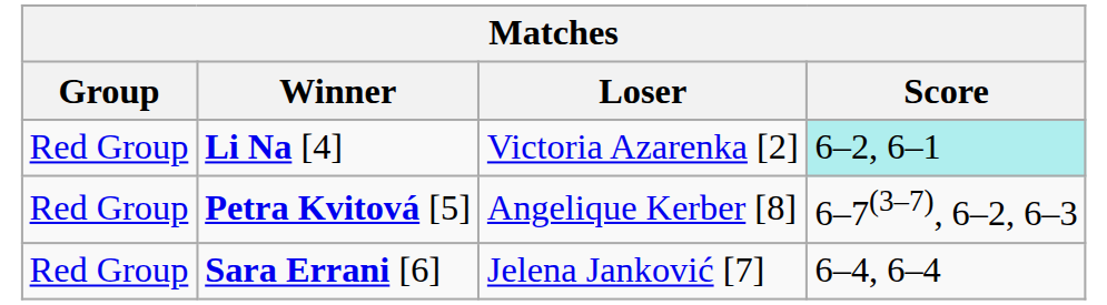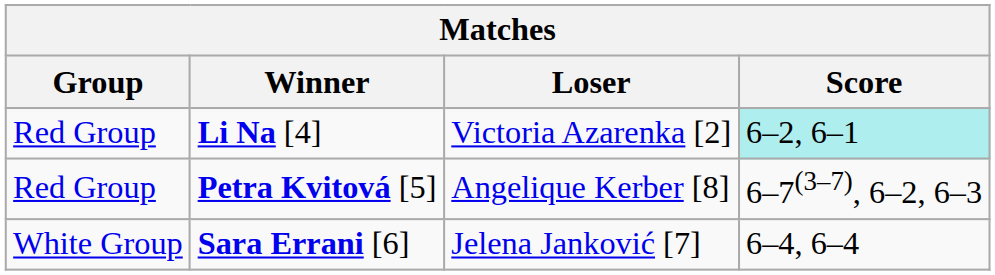 <table class="wikitable collapsible uncollapsed" style="margin:1em auto;">
 <tr>
 <th colspan=4>Matches</th>
 </tr>
 <tr>
 <th>Group</th>
 <th>Winner</th>
 <th>Loser</th>
 <th>Score</th>
 </tr>
 <tr align=left>
 <td><a href='#'>Red Group</a></td>
 <td> <strong><a href='#'>Li Na</a></strong> [4]</td>
 <td> <a href='#'>Victoria Azarenka</a> [2]</td>
 <td style="background: paleturquoise;">6–2, 6–1</td>
 </tr>
 <tr align=left>
 <td><a href='#'>Red Group</a></td>
 <td> <strong><a href='#'>Petra Kvitová</a></strong> [5]</td>
 <td> <a href='#'>Angelique Kerber</a> [8]</td>
 <td>6–7<sup>(3–7)</sup>, 6–2, 6–3</td>
 </tr>
 <tr align=left>
-<td><a href='#'>Red Group</a></td>
+<td><a href='#'>White Group</a></td>
 <td> <strong><a href='#'>Sara Errani</a></strong> [6]</td>
 <td> <a href='#'>Jelena Janković</a> [7]</td>
 <td>6–4, 6–4</td>
 </tr>
 </table>
